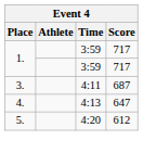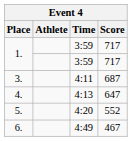 <table class=wikitable style="text-align:center">
 <tr>
 <th colspan=4><strong>Event 4</strong></th>
 </tr>
 <tr>
 <th>Place</th>
 <th>Athlete</th>
 <th>Time</th>
 <th>Score</th>
 </tr>
 <tr>
 <td width=30 rowspan=2>1.</td>
 <td align=left></td>
 <td>3:59</td>
 <td>717</td>
 </tr>
 <tr>
 <td align=left></td>
 <td>3:59</td>
 <td>717</td>
 </tr>
 <tr>
 <td>3.</td>
 <td align=left></td>
 <td>4:11</td>
 <td>687</td>
 </tr>
 <tr>
 <td>4.</td>
 <td align=left></td>
 <td>4:13</td>
 <td>647</td>
 </tr>
 <tr>
 <td>5.</td>
 <td align=left></td>
 <td>4:20</td>
-<td>612</td>
+<td>552</td>
+</tr>
+<tr>
+<td>6.</td>
+<td align=left></td>
+<td>4:49</td>
+<td>467</td>
 </tr>
 </table>
